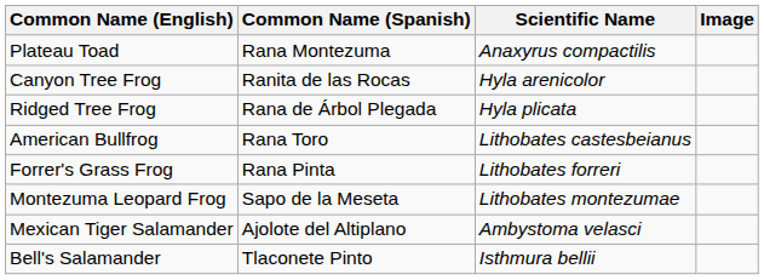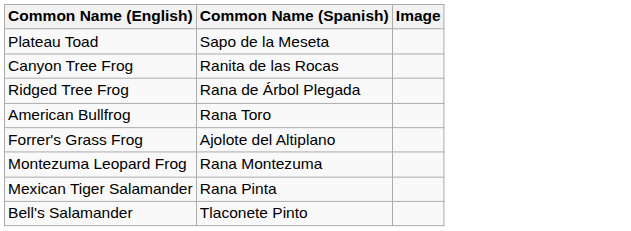 <table class="wikitable mw-collapsible mw-collapsed">
 <tr>
 <th>Common Name (English)</th>
 <th>Common Name (Spanish)</th>
-<th>Scientific Name</th>
 <th>Image</th>
 </tr>
 <tr>
 <td>Plateau Toad</td>
-<td>Rana Montezuma</td>
-<td><em>Anaxyrus compactilis</em></td>
+<td>Sapo de la Meseta</td>
 <td></td>
 </tr>
 <tr>
 <td>Canyon Tree Frog</td>
 <td>Ranita de las Rocas</td>
-<td><em>Hyla arenicolor</em></td>
 <td></td>
 </tr>
 <tr>
 <td>Ridged Tree Frog</td>
 <td>Rana de Árbol Plegada</td>
-<td><em>Hyla plicata</em></td>
 <td></td>
 </tr>
 <tr>
 <td>American Bullfrog</td>
 <td>Rana Toro</td>
-<td><em>Lithobates castesbeianus</em></td>
 <td></td>
 </tr>
 <tr>
 <td>Forrer's Grass Frog</td>
-<td>Rana Pinta</td>
-<td><em>Lithobates forreri</em></td>
+<td>Ajolote del Altiplano</td>
 <td></td>
 </tr>
 <tr>
 <td>Montezuma Leopard Frog</td>
-<td>Sapo de la Meseta</td>
-<td><em>Lithobates montezumae</em></td>
+<td>Rana Montezuma</td>
 <td></td>
 </tr>
 <tr>
 <td>Mexican Tiger Salamander</td>
-<td>Ajolote del Altiplano</td>
-<td><em>Ambystoma velasci</em></td>
+<td>Rana Pinta</td>
 <td></td>
 </tr>
 <tr>
 <td>Bell's Salamander</td>
 <td>Tlaconete Pinto</td>
-<td><em>Isthmura bellii</em></td>
 <td></td>
 </tr>
 </table>
